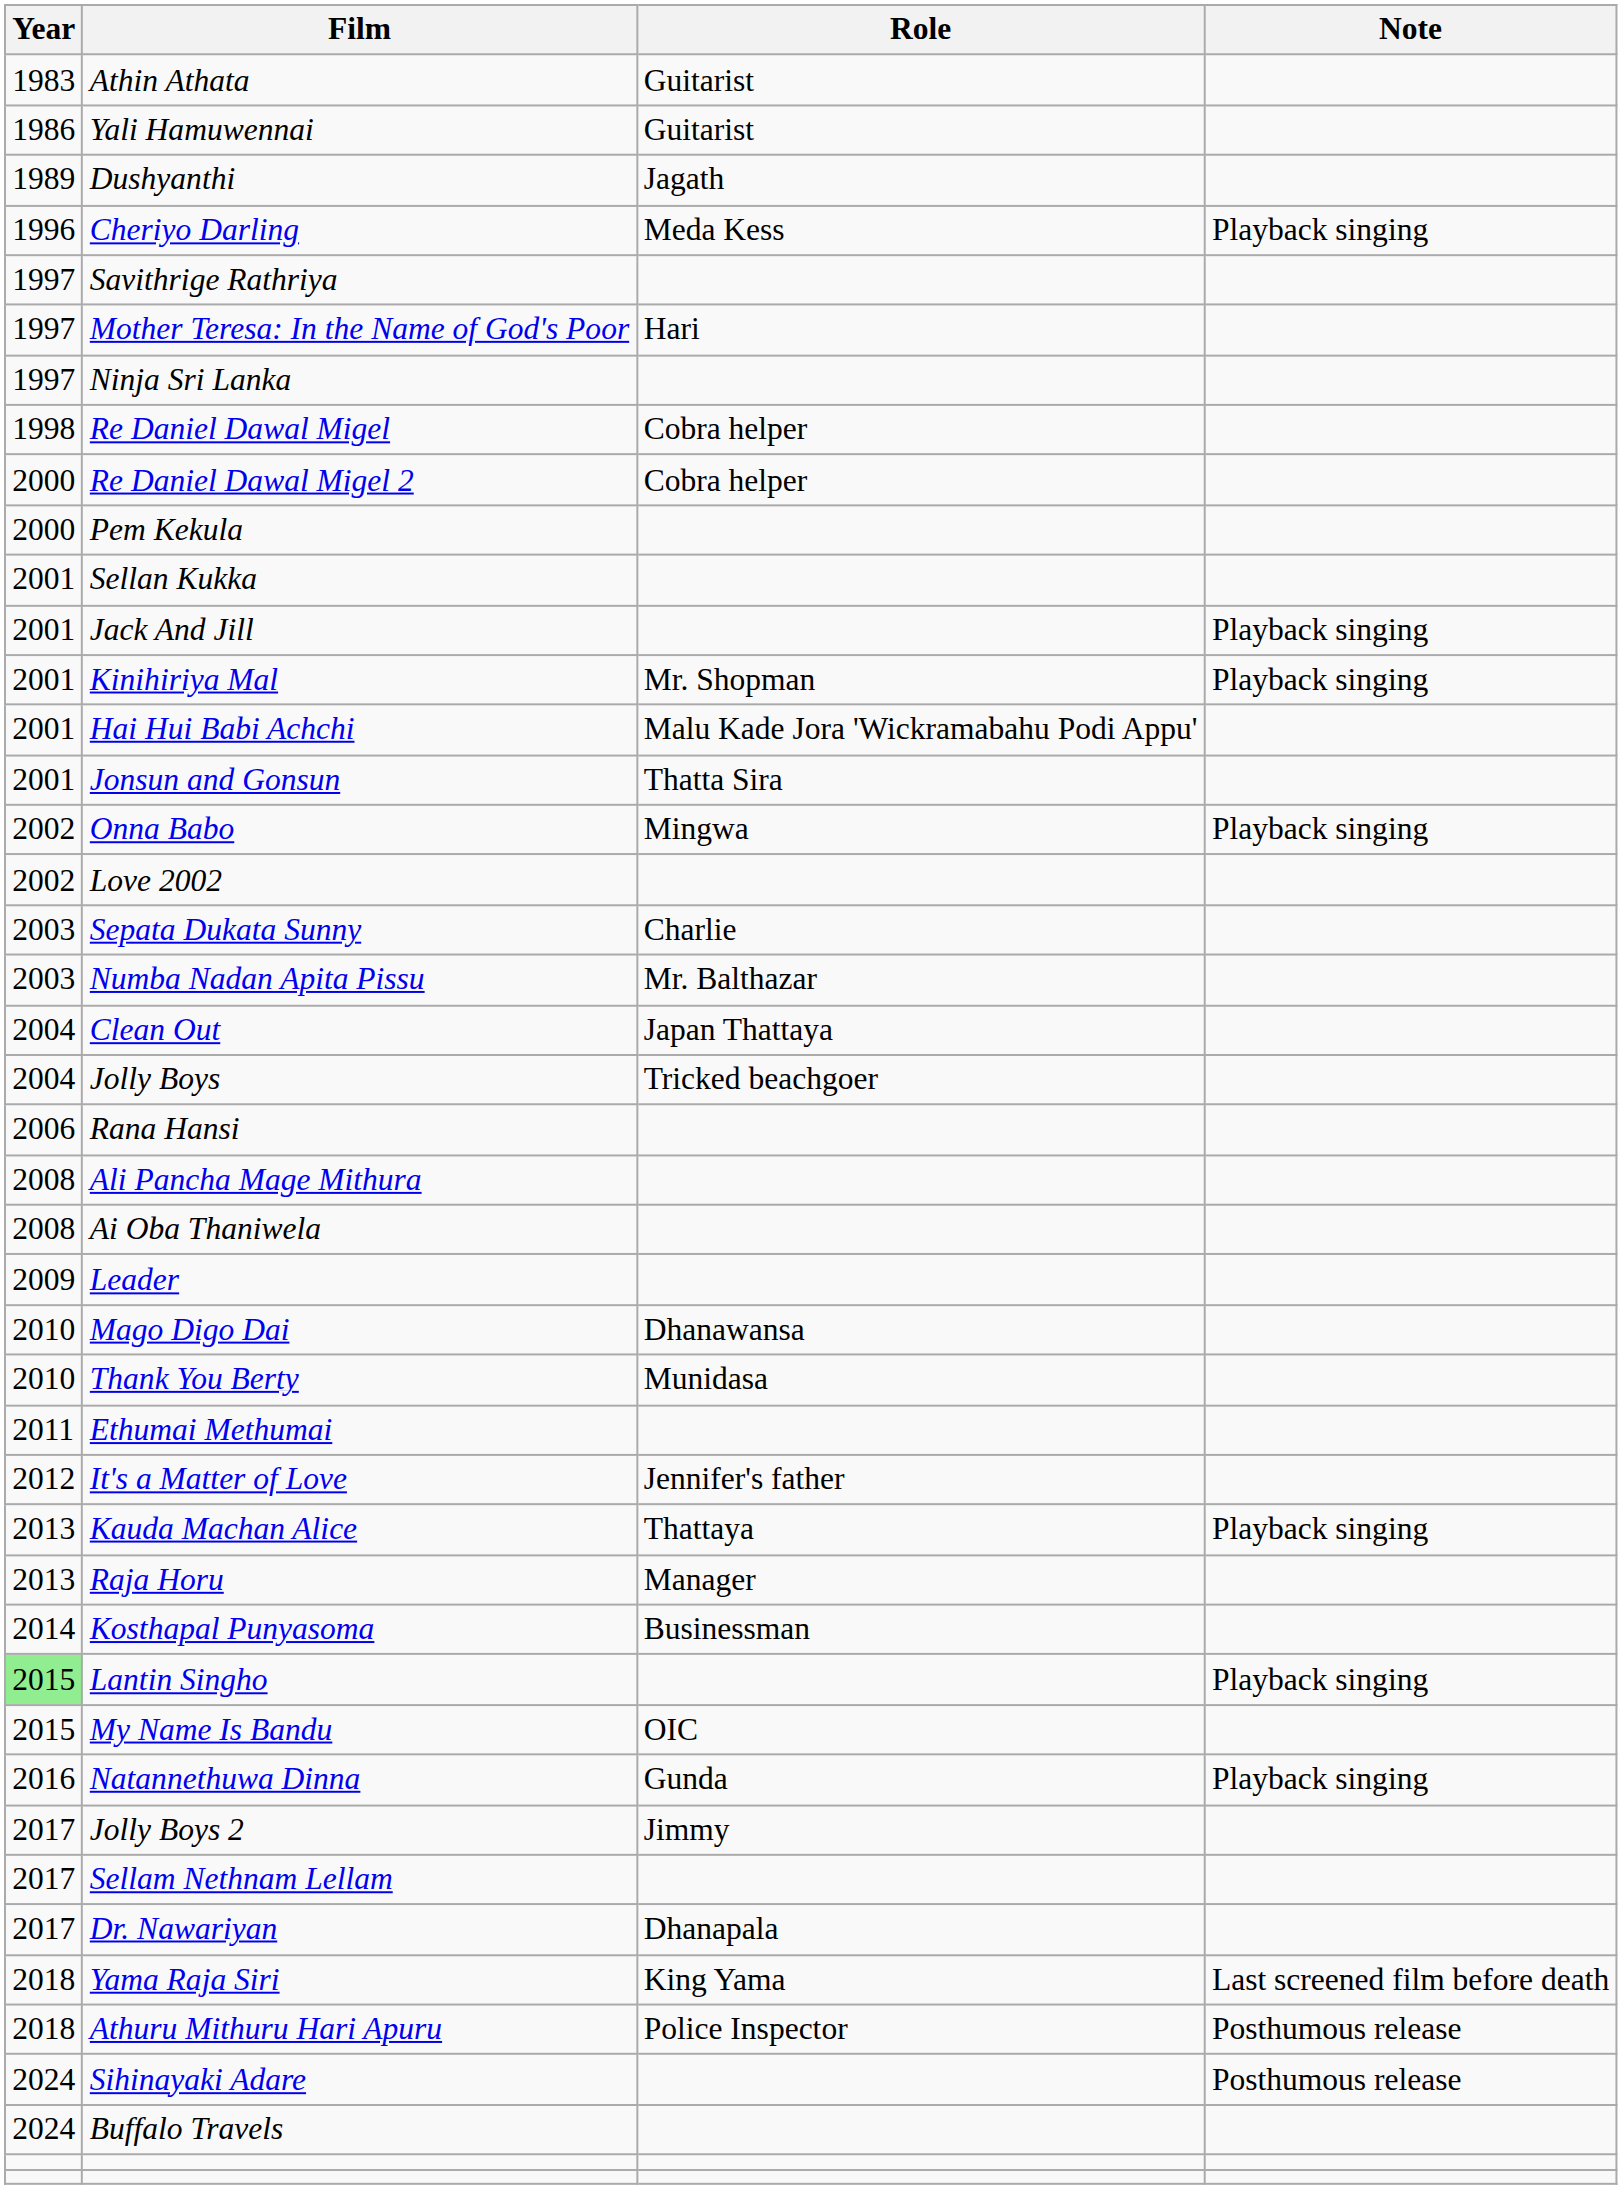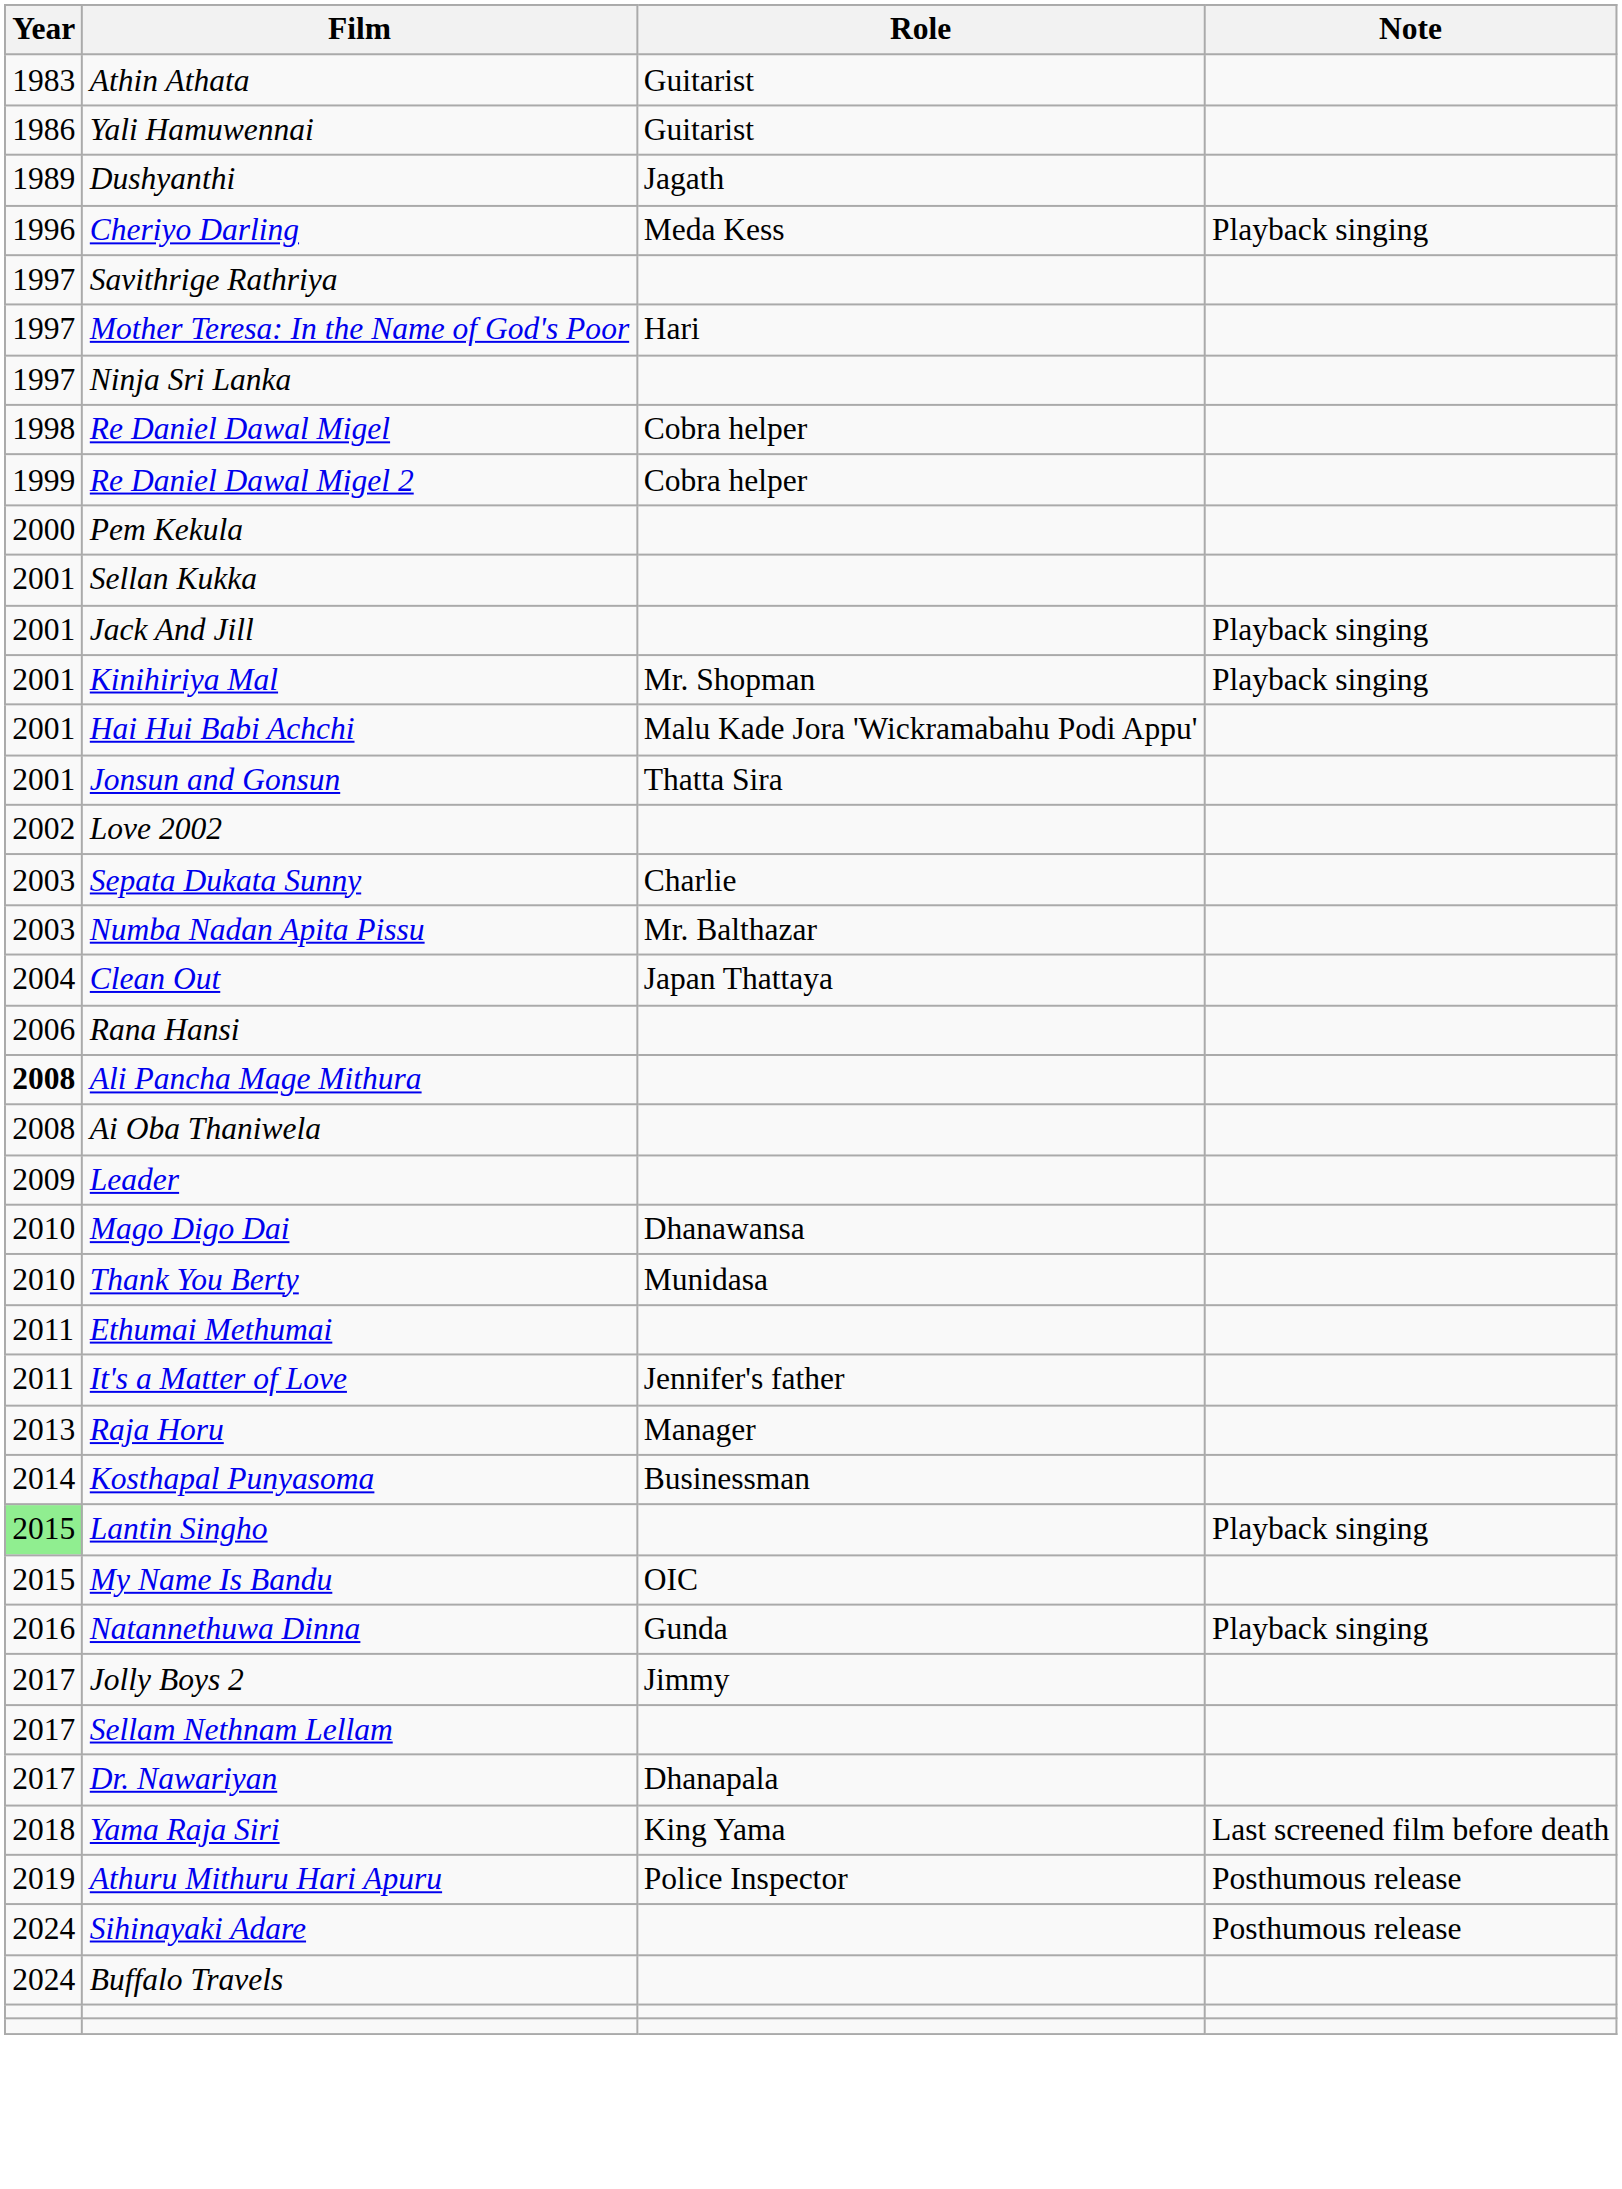 <table class="wikitable">
 <tr>
 <th>Year</th>
 <th>Film</th>
 <th>Role</th>
 <th>Note</th>
 </tr>
 <tr>
 <td>1983</td>
 <td><em>Athin Athata</em></td>
 <td>Guitarist</td>
 <td></td>
 </tr>
 <tr>
 <td>1986</td>
 <td><em>Yali Hamuwennai</em></td>
 <td>Guitarist</td>
 <td></td>
 </tr>
 <tr>
 <td>1989</td>
 <td><em>Dushyanthi</em></td>
 <td>Jagath</td>
 <td></td>
 </tr>
 <tr>
 <td>1996</td>
 <td><em><a href='#'>Cheriyo Darling</a></em></td>
 <td>Meda Kess</td>
 <td>Playback singing </td>
 </tr>
 <tr>
 <td>1997</td>
 <td><em>Savithrige Rathriya</em></td>
 <td></td>
 <td></td>
 </tr>
 <tr>
 <td>1997</td>
 <td><em><a href='#'>Mother Teresa: In the Name of God's Poor</a></em></td>
 <td>Hari</td>
 <td></td>
 </tr>
 <tr>
 <td>1997</td>
 <td><em>Ninja Sri Lanka</em></td>
 <td></td>
 <td></td>
 </tr>
 <tr>
 <td>1998</td>
 <td><em><a href='#'>Re Daniel Dawal Migel</a></em></td>
 <td>Cobra helper</td>
 <td></td>
 </tr>
 <tr>
-<td>2000</td>
+<td>1999</td>
 <td><em><a href='#'>Re Daniel Dawal Migel 2</a></em></td>
 <td>Cobra helper</td>
 <td></td>
 </tr>
 <tr>
 <td>2000</td>
 <td><em>Pem Kekula</em></td>
 <td></td>
 <td></td>
 </tr>
 <tr>
 <td>2001</td>
 <td><em>Sellan Kukka</em></td>
 <td></td>
 <td></td>
 </tr>
 <tr>
 <td>2001</td>
 <td><em>Jack And Jill</em></td>
 <td></td>
 <td>Playback singing</td>
 </tr>
 <tr>
 <td>2001</td>
 <td><em><a href='#'>Kinihiriya Mal</a></em></td>
 <td>Mr. Shopman</td>
 <td>Playback singing</td>
 </tr>
 <tr>
 <td>2001</td>
 <td><em><a href='#'>Hai Hui Babi Achchi</a></em></td>
 <td>Malu Kade Jora 'Wickramabahu Podi Appu'</td>
 <td></td>
 </tr>
 <tr>
 <td>2001</td>
 <td><em><a href='#'>Jonsun and Gonsun</a></em></td>
 <td>Thatta Sira</td>
 <td></td>
 </tr>
 <tr>
 <td>2002</td>
-<td><em><a href='#'>Onna Babo</a></em></td>
-<td>Mingwa</td>
-<td>Playback singing</td>
-</tr>
-<tr>
-<td>2002</td>
 <td><em>Love 2002</em></td>
 <td></td>
 <td></td>
 </tr>
 <tr>
 <td>2003</td>
 <td><em><a href='#'>Sepata Dukata Sunny</a></em></td>
 <td>Charlie</td>
 <td></td>
 </tr>
 <tr>
 <td>2003</td>
 <td><em><a href='#'>Numba Nadan Apita Pissu</a></em></td>
 <td>Mr. Balthazar</td>
 <td></td>
 </tr>
 <tr>
 <td>2004</td>
 <td><em><a href='#'>Clean Out</a></em></td>
 <td>Japan Thattaya</td>
 <td></td>
 </tr>
 <tr>
-<td>2004</td>
-<td><em>Jolly Boys</em></td>
-<td>Tricked beachgoer</td>
-<td></td>
-</tr>
-<tr>
 <td>2006</td>
 <td><em>Rana Hansi</em></td>
 <td></td>
 <td></td>
 </tr>
 <tr>
-<td>2008</td>
+<td><strong>2008</strong></td>
 <td><em><a href='#'>Ali Pancha Mage Mithura</a></em></td>
 <td></td>
 <td></td>
 </tr>
 <tr>
 <td>2008</td>
 <td><em>Ai Oba Thaniwela</em></td>
 <td></td>
 <td></td>
 </tr>
 <tr>
 <td>2009</td>
 <td><em><a href='#'>Leader</a></em></td>
 <td></td>
 <td></td>
 </tr>
 <tr>
 <td>2010</td>
 <td><em><a href='#'>Mago Digo Dai</a></em></td>
 <td>Dhanawansa</td>
 <td></td>
 </tr>
 <tr>
 <td>2010</td>
 <td><em><a href='#'>Thank You Berty</a></em></td>
 <td>Munidasa</td>
 <td></td>
 </tr>
 <tr>
 <td>2011</td>
 <td><em><a href='#'>Ethumai Methumai</a></em></td>
 <td></td>
 <td></td>
 </tr>
 <tr>
-<td>2012</td>
+<td>2011</td>
 <td><em><a href='#'>It's a Matter of Love</a></em></td>
 <td>Jennifer's father</td>
 <td></td>
-</tr>
-<tr>
-<td>2013</td>
-<td><em><a href='#'>Kauda Machan Alice</a></em></td>
-<td>Thattaya</td>
-<td>Playback singing</td>
 </tr>
 <tr>
 <td>2013</td>
 <td><em><a href='#'>Raja Horu</a></em></td>
 <td>Manager</td>
 <td></td>
 </tr>
 <tr>
 <td>2014</td>
 <td><em><a href='#'>Kosthapal Punyasoma</a></em></td>
 <td>Businessman</td>
 <td></td>
 </tr>
 <tr>
 <td style="background: lightgreen;">2015</td>
 <td><em><a href='#'>Lantin Singho</a></em></td>
 <td></td>
 <td>Playback singing</td>
 </tr>
 <tr>
 <td>2015</td>
 <td><em><a href='#'>My Name Is Bandu</a></em></td>
 <td>OIC</td>
 <td></td>
 </tr>
 <tr>
 <td>2016</td>
 <td><em><a href='#'>Natannethuwa Dinna</a></em></td>
 <td>Gunda</td>
 <td>Playback singing</td>
 </tr>
 <tr>
 <td>2017</td>
 <td><em>Jolly Boys 2</em></td>
 <td>Jimmy</td>
 <td></td>
 </tr>
 <tr>
 <td>2017</td>
 <td><em><a href='#'>Sellam Nethnam Lellam</a></em></td>
 <td></td>
 <td></td>
 </tr>
 <tr>
 <td>2017</td>
 <td><em><a href='#'>Dr. Nawariyan</a></em></td>
 <td>Dhanapala</td>
 <td></td>
 </tr>
 <tr>
 <td>2018</td>
 <td><em><a href='#'>Yama Raja Siri</a></em></td>
 <td>King Yama</td>
 <td>Last screened film before death</td>
 </tr>
 <tr>
-<td>2018</td>
+<td>2019</td>
 <td><em><a href='#'>Athuru Mithuru Hari Apuru</a></em></td>
 <td>Police Inspector</td>
 <td>Posthumous release</td>
 </tr>
 <tr>
 <td>2024</td>
 <td><em><a href='#'>Sihinayaki Adare</a></em></td>
 <td></td>
 <td>Posthumous release</td>
 </tr>
 <tr>
 <td>2024</td>
 <td><em>Buffalo Travels</em></td>
 <td></td>
 <td></td>
 </tr>
 <tr>
 <td></td>
 <td></td>
 <td></td>
 <td></td>
 </tr>
 <tr>
 <td></td>
 <td></td>
 <td></td>
 <td></td>
 </tr>
 </table>
